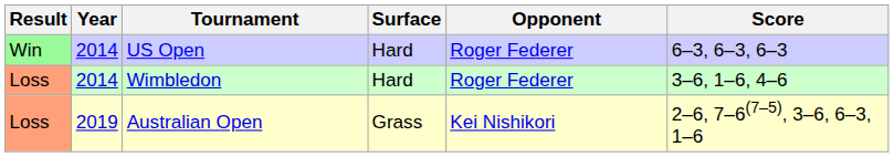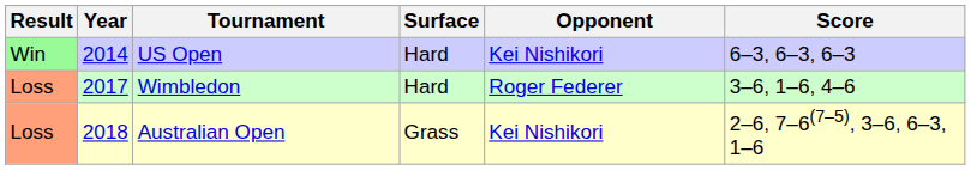 <table class="sortable wikitable">
 <tr>
 <th>Result</th>
 <th>Year</th>
 <th width=200>Tournament</th>
 <th>Surface</th>
 <th width=180>Opponent</th>
 <th style="width:180px" class="unsortable">Score</th>
 </tr>
 <tr style="background:#ccf;">
 <td bgcolor=98fb98>Win</td>
 <td><a href='#'>2014</a></td>
 <td><a href='#'>US Open</a></td>
 <td>Hard</td>
-<td> <a href='#'>Roger Federer</a></td>
+<td> <a href='#'>Kei Nishikori</a></td>
 <td>6–3, 6–3, 6–3</td>
 </tr>
 <tr style="background:#cfc;">
 <td bgcolor=ffa07a>Loss</td>
-<td><a href='#'>2014</a></td>
+<td><a href='#'>2017</a></td>
 <td><a href='#'>Wimbledon</a></td>
 <td>Hard</td>
 <td> <a href='#'>Roger Federer</a></td>
 <td>3–6, 1–6, 4–6</td>
 </tr>
 <tr style="background:#ffffcc;">
 <td bgcolor=ffa07a>Loss</td>
-<td><a href='#'>2019</a></td>
+<td><a href='#'>2018</a></td>
 <td><a href='#'>Australian Open</a></td>
 <td>Grass</td>
 <td> <a href='#'>Kei Nishikori</a></td>
 <td>2–6, 7–6<sup>(7–5)</sup>, 3–6, 6–3, 1–6</td>
 </tr>
 </table>
